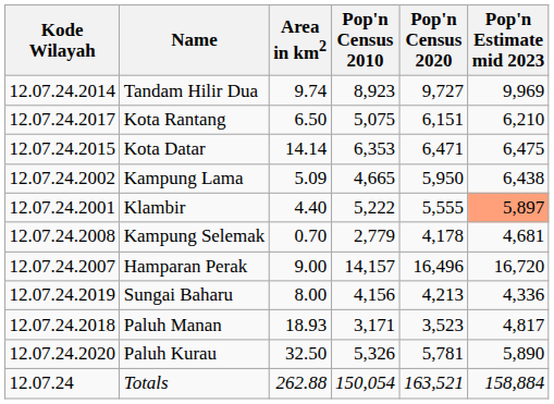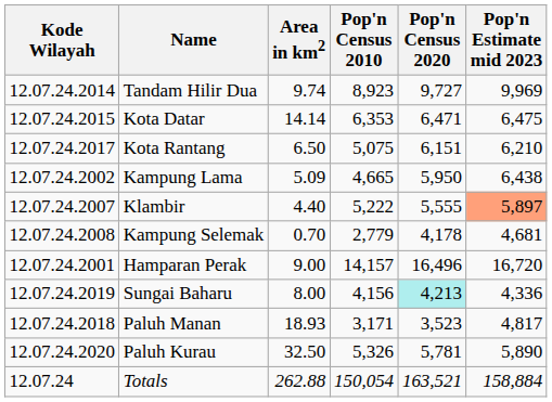 <table class="sortable wikitable">
 <tr>
 <th>Kode<br>Wilayah</th>
 <th>Name</th>
 <th>Area <br> in km<sup>2</sup></th>
 <th>Pop'n<br>Census<br>2010</th>
 <th>Pop'n<br>Census<br>2020</th>
 <th>Pop'n<br>Estimate<br>mid 2023</th>
 </tr>
 <tr>
 <td>12.07.24.2014</td>
 <td>Tandam Hilir Dua</td>
 <td align="right">9.74</td>
 <td align="right">8,923</td>
 <td align="right">9,727</td>
 <td align="right">9,969</td>
 </tr>
 <tr>
+<td>12.07.24.2015</td>
+<td>Kota Datar</td>
+<td align="right">14.14</td>
+<td align="right">6,353</td>
+<td align="right">6,471</td>
+<td align="right">6,475</td>
+</tr>
+<tr>
 <td>12.07.24.2017</td>
 <td>Kota Rantang</td>
 <td align="right">6.50</td>
 <td align="right">5,075</td>
 <td align="right">6,151</td>
 <td align="right">6,210</td>
-</tr>
-<tr>
-<td>12.07.24.2015</td>
-<td>Kota Datar</td>
-<td align="right">14.14</td>
-<td align="right">6,353</td>
-<td align="right">6,471</td>
-<td align="right">6,475</td>
 </tr>
 <tr>
 <td>12.07.24.2002</td>
 <td>Kampung Lama</td>
 <td align="right">5.09</td>
 <td align="right">4,665</td>
 <td align="right">5,950</td>
 <td align="right">6,438</td>
 </tr>
 <tr>
-<td>12.07.24.2001</td>
+<td>12.07.24.2007</td>
 <td>Klambir</td>
 <td align="right">4.40</td>
 <td align="right">5,222</td>
 <td align="right">5,555</td>
 <td align="right" style="background: lightsalmon;">5,897</td>
 </tr>
 <tr>
 <td>12.07.24.2008</td>
 <td>Kampung Selemak</td>
 <td align="right">0.70</td>
 <td align="right">2,779</td>
 <td align="right">4,178</td>
 <td align="right">4,681</td>
 </tr>
 <tr>
-<td>12.07.24.2007</td>
+<td>12.07.24.2001</td>
 <td>Hamparan Perak</td>
 <td align="right">9.00</td>
 <td align="right">14,157</td>
 <td align="right">16,496</td>
 <td align="right">16,720</td>
 </tr>
 <tr>
 <td>12.07.24.2019</td>
 <td>Sungai Baharu</td>
 <td align="right">8.00</td>
 <td align="right">4,156</td>
-<td align="right">4,213</td>
+<td align="right" style="background: paleturquoise;">4,213</td>
 <td align="right">4,336</td>
 </tr>
 <tr>
 <td>12.07.24.2018</td>
 <td>Paluh Manan</td>
 <td align="right">18.93</td>
 <td align="right">3,171</td>
 <td align="right">3,523</td>
 <td align="right">4,817</td>
 </tr>
 <tr>
 <td>12.07.24.2020</td>
 <td>Paluh Kurau</td>
 <td align="right">32.50</td>
 <td align="right">5,326</td>
 <td align="right">5,781</td>
 <td align="right">5,890</td>
 </tr>
 <tr>
 <td>12.07.24</td>
 <td><em>Totals</em></td>
 <td align="right"><em>262.88</em></td>
 <td align="right"><em>150,054</em></td>
 <td align="right"><em>163,521</em></td>
 <td align="right"><em>158,884</em></td>
 </tr>
 </table>
